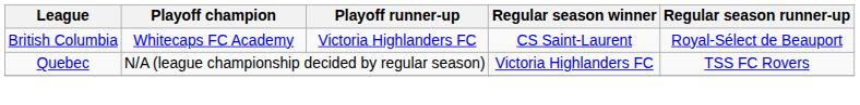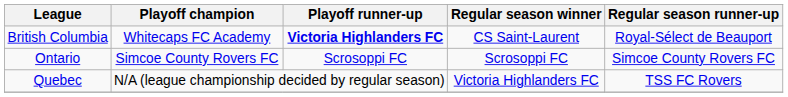 <table class="wikitable" style="text-align: center;">
 <tr>
 <th>League</th>
 <th>Playoff champion</th>
 <th>Playoff runner-up</th>
 <th>Regular season winner</th>
 <th>Regular season runner-up</th>
 </tr>
 <tr>
 <td><a href='#'>British Columbia</a></td>
 <td><a href='#'>Whitecaps FC Academy</a></td>
-<td><a href='#'>Victoria Highlanders FC</a></td>
+<td><strong><a href='#'>Victoria Highlanders FC</a></strong></td>
 <td><a href='#'>CS Saint-Laurent</a></td>
 <td><a href='#'>Royal-Sélect de Beauport</a></td>
+</tr>
+<tr>
+<td><a href='#'>Ontario</a></td>
+<td><a href='#'>Simcoe County Rovers FC</a></td>
+<td><a href='#'>Scrosoppi FC</a></td>
+<td><a href='#'>Scrosoppi FC</a></td>
+<td><a href='#'>Simcoe County Rovers FC</a></td>
 </tr>
 <tr>
 <td><a href='#'>Quebec</a></td>
 <td colspan="2">N/A (league championship decided by regular season)</td>
 <td><a href='#'>Victoria Highlanders FC</a></td>
 <td><a href='#'>TSS FC Rovers</a></td>
 </tr>
 <tr>
 </tr>
 </table>
